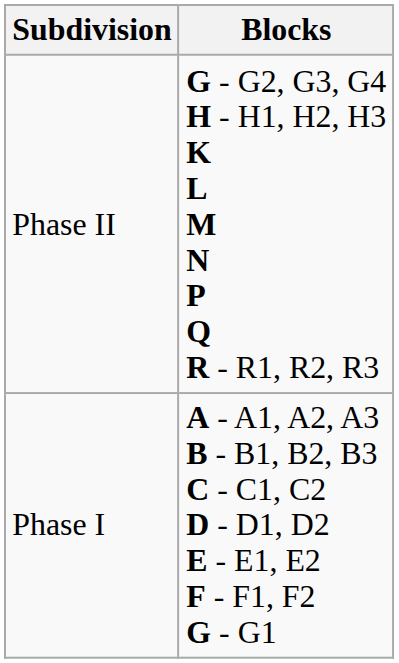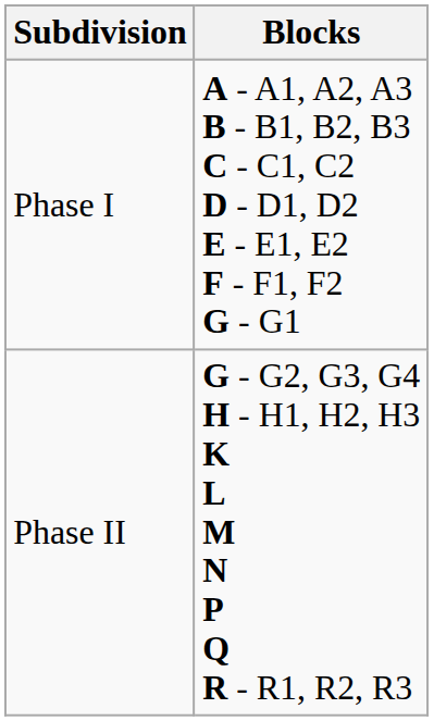 <table class="wikitable">
 <tr>
 <th>Subdivision</th>
 <th>Blocks</th>
 </tr>
 <tr>
+<td>Phase I</td>
+<td><strong>A</strong> - A1, A2, A3<br><strong>B</strong> - B1, B2, B3<br><strong>C</strong> - C1, C2<br><strong>D</strong> - D1, D2<br><strong>E</strong> - E1, E2<br><strong>F</strong> - F1, F2<br><strong>G</strong> - G1</td>
+</tr>
+<tr>
 <td>Phase II</td>
 <td><strong>G</strong> - G2, G3, G4<br><strong>H</strong> - H1, H2, H3<br><strong>K</strong><br><strong>L</strong><br><strong>M</strong><br><strong>N</strong><br><strong>P</strong><br><strong>Q</strong><br><strong>R</strong> - R1, R2, R3</td>
 </tr>
-<tr>
-<td>Phase I</td>
-<td><strong>A</strong> - A1, A2, A3<br><strong>B</strong> - B1, B2, B3<br><strong>C</strong> - C1, C2<br><strong>D</strong> - D1, D2<br><strong>E</strong> - E1, E2<br><strong>F</strong> - F1, F2<br><strong>G</strong> - G1</td>
-</tr>
 </table>
